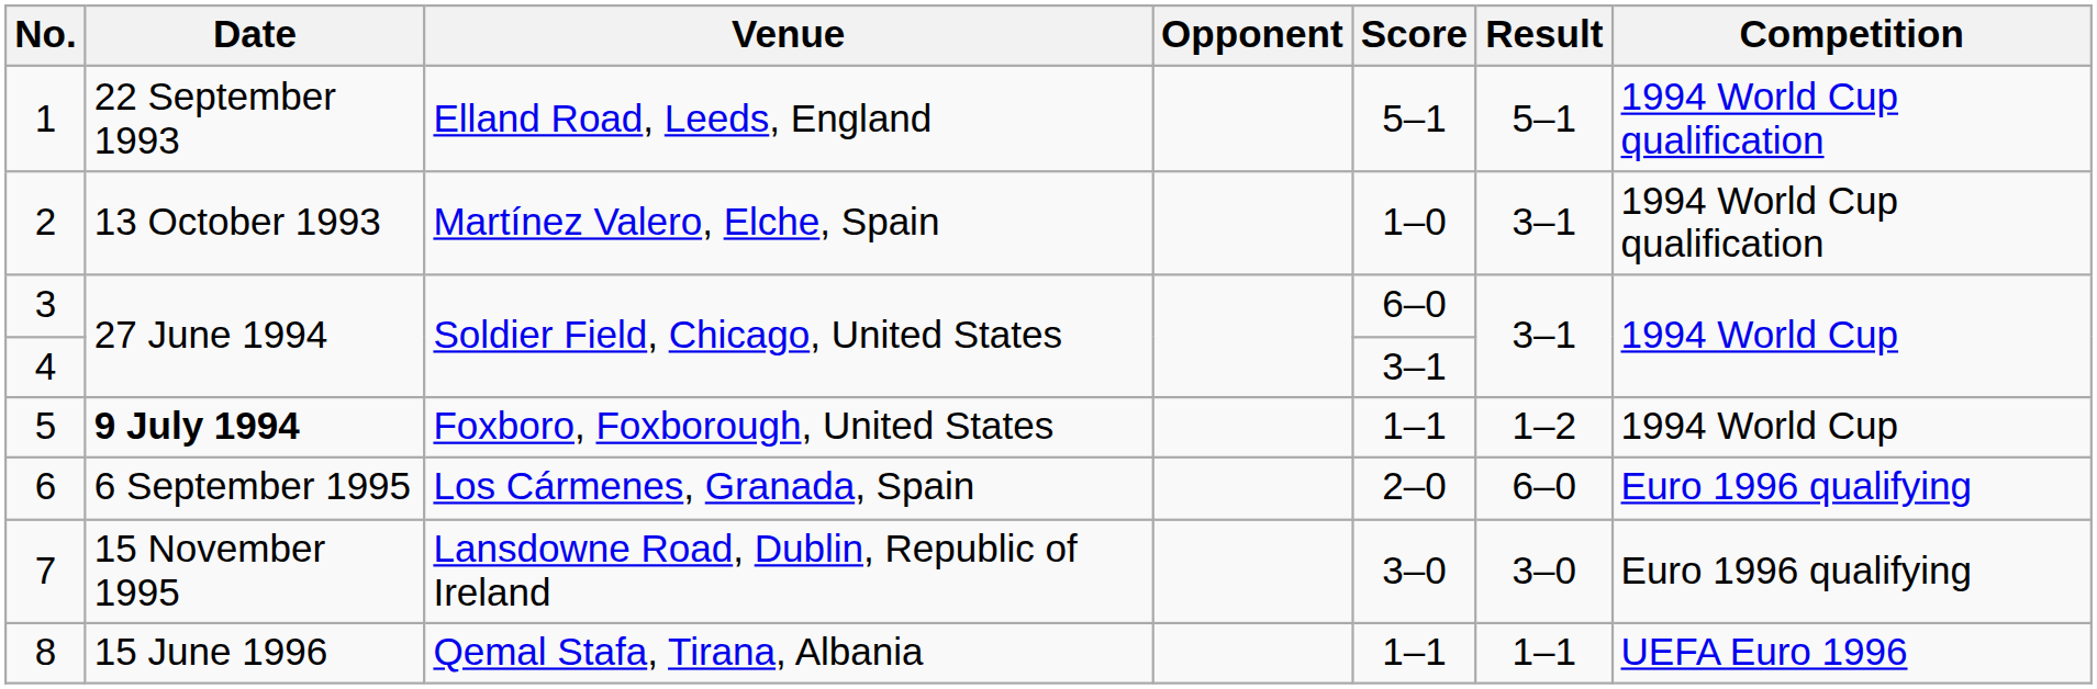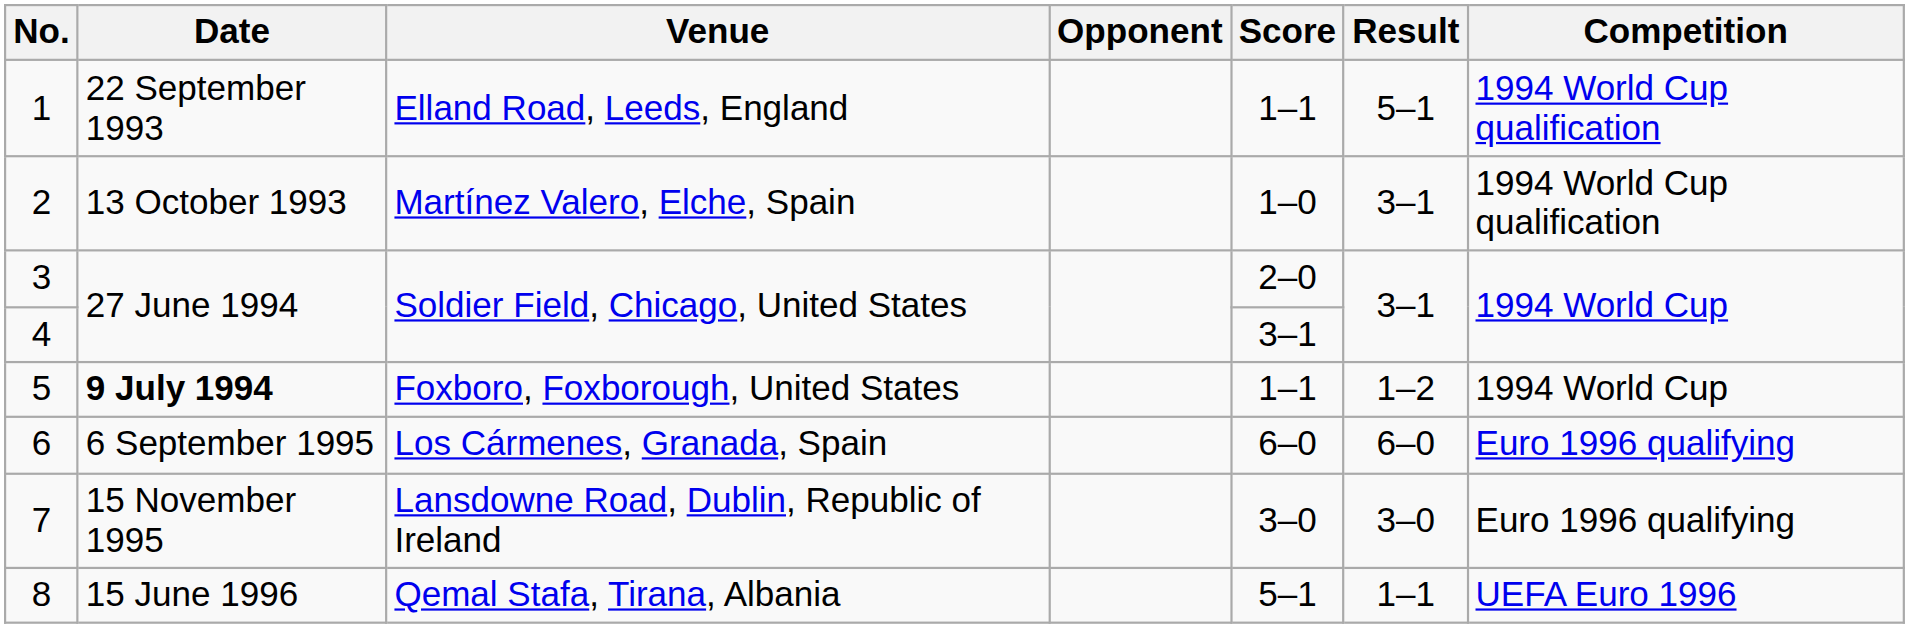 <table class="wikitable sortable">
 <tr>
 <th scope="col">No.</th>
 <th scope="col">Date</th>
 <th scope="col">Venue</th>
 <th scope="col">Opponent</th>
 <th scope="col">Score</th>
 <th scope="col">Result</th>
 <th scope="col">Competition</th>
 </tr>
 <tr>
 <td align="center">1</td>
 <td>22 September 1993</td>
 <td><a href='#'>Elland Road</a>, <a href='#'>Leeds</a>, England</td>
 <td></td>
-<td align="center">5–1</td>
+<td align="center">1–1</td>
 <td align="center">5–1</td>
 <td><a href='#'>1994 World Cup qualification</a></td>
 </tr>
 <tr>
 <td align="center">2</td>
 <td>13 October 1993</td>
 <td><a href='#'>Martínez Valero</a>, <a href='#'>Elche</a>, Spain</td>
 <td></td>
 <td align="center">1–0</td>
 <td align="center">3–1</td>
 <td>1994 World Cup qualification</td>
 </tr>
 <tr>
 <td align="center">3</td>
 <td rowspan="2">27 June 1994</td>
 <td rowspan="2"><a href='#'>Soldier Field</a>, <a href='#'>Chicago</a>, United States</td>
 <td rowspan="2"></td>
-<td align="center">6–0</td>
+<td align="center">2–0</td>
 <td rowspan="2" align="center">3–1</td>
 <td rowspan="2"><a href='#'>1994 World Cup</a></td>
 </tr>
 <tr>
 <td align="center">4</td>
 <td align="center">3–1</td>
 </tr>
 <tr>
 <td align="center">5</td>
 <td><strong>9 July 1994</strong></td>
 <td><a href='#'>Foxboro</a>, <a href='#'>Foxborough</a>, United States</td>
 <td></td>
 <td align="center">1–1</td>
 <td align="center">1–2</td>
 <td>1994 World Cup</td>
 </tr>
 <tr>
 <td align="center">6</td>
 <td>6 September 1995</td>
 <td><a href='#'>Los Cármenes</a>, <a href='#'>Granada</a>, Spain</td>
 <td></td>
-<td align="center">2–0</td>
+<td align="center">6–0</td>
 <td align="center">6–0</td>
 <td><a href='#'>Euro 1996 qualifying</a></td>
 </tr>
 <tr>
 <td align="center">7</td>
 <td>15 November 1995</td>
 <td><a href='#'>Lansdowne Road</a>, <a href='#'>Dublin</a>, Republic of Ireland</td>
 <td></td>
 <td align="center">3–0</td>
 <td align="center">3–0</td>
 <td>Euro 1996 qualifying</td>
 </tr>
 <tr>
 <td align="center">8</td>
 <td>15 June 1996</td>
 <td><a href='#'>Qemal Stafa</a>, <a href='#'>Tirana</a>, Albania</td>
 <td></td>
-<td align="center">1–1</td>
+<td align="center">5–1</td>
 <td align="center">1–1</td>
 <td><a href='#'>UEFA Euro 1996</a></td>
 </tr>
 </table>
